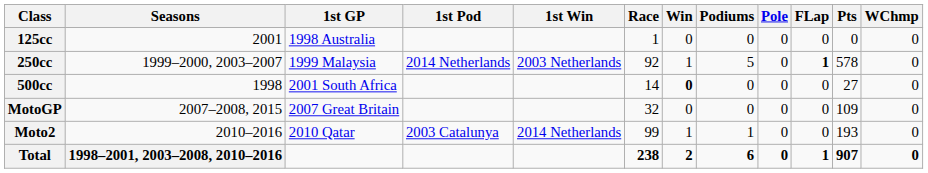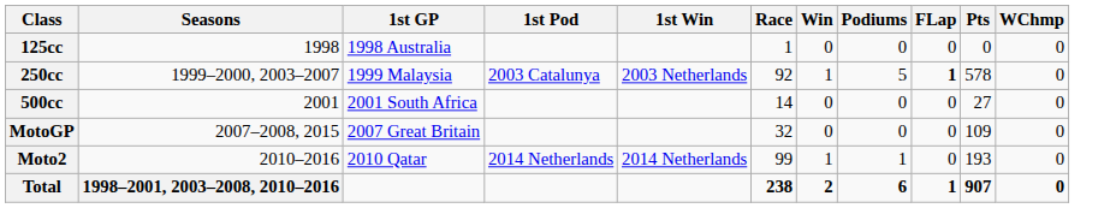 <table class="wikitable" style=text-align:right>
 <tr>
 <th>Class</th>
 <th>Seasons</th>
 <th>1st GP</th>
 <th>1st Pod</th>
 <th>1st Win</th>
 <th>Race</th>
 <th>Win</th>
 <th>Podiums</th>
-<th><a href='#'>Pole</a></th>
 <th>FLap</th>
 <th>Pts</th>
 <th>WChmp</th>
 </tr>
 <tr>
 <th>125cc</th>
-<td>2001</td>
+<td>1998</td>
 <td align="left"><a href='#'>1998 Australia</a></td>
 <td align="left"></td>
 <td align="left"></td>
 <td>1</td>
-<td>0</td>
 <td>0</td>
 <td>0</td>
 <td>0</td>
 <td>0</td>
 <td>0</td>
 </tr>
 <tr>
 <th>250cc</th>
 <td>1999–2000, 2003–2007</td>
 <td align="left"><a href='#'>1999 Malaysia</a></td>
-<td align="left"><a href='#'>2014 Netherlands</a></td>
+<td align="left"><a href='#'>2003 Catalunya</a></td>
 <td align="left"><a href='#'>2003 Netherlands</a></td>
 <td>92</td>
 <td>1</td>
 <td>5</td>
-<td>0</td>
 <td><strong>1</strong></td>
 <td>578</td>
 <td>0</td>
 </tr>
 <tr>
 <th>500cc</th>
-<td>1998</td>
+<td>2001</td>
 <td align="left"><a href='#'>2001 South Africa</a></td>
 <td align="left"></td>
 <td align="left"></td>
 <td>14</td>
-<td><strong>0</strong></td>
 <td>0</td>
 <td>0</td>
 <td>0</td>
 <td>27</td>
 <td>0</td>
 </tr>
 <tr>
 <th>MotoGP</th>
 <td>2007–2008, 2015</td>
 <td align="left"><a href='#'>2007 Great Britain</a></td>
 <td align="left"></td>
 <td align="left"></td>
 <td>32</td>
 <td>0</td>
 <td>0</td>
 <td>0</td>
-<td>0</td>
 <td>109</td>
 <td>0</td>
 </tr>
 <tr>
 <th>Moto2</th>
 <td>2010–2016</td>
 <td align="left"><a href='#'>2010 Qatar</a></td>
-<td align="left"><a href='#'>2003 Catalunya</a></td>
+<td align="left"><a href='#'>2014 Netherlands</a></td>
 <td align="left"><a href='#'>2014 Netherlands</a></td>
 <td>99</td>
 <td>1</td>
 <td>1</td>
-<td>0</td>
 <td>0</td>
 <td>193</td>
 <td>0</td>
 </tr>
 <tr>
 <th>Total</th>
 <th>1998–2001, 2003–2008, 2010–2016</th>
 <td></td>
 <td></td>
 <td></td>
 <td><strong>238</strong></td>
 <td><strong>2</strong></td>
 <td><strong>6</strong></td>
-<td><strong>0</strong></td>
 <td><strong>1</strong></td>
 <td><strong>907</strong></td>
 <td><strong>0</strong></td>
 </tr>
 </table>
